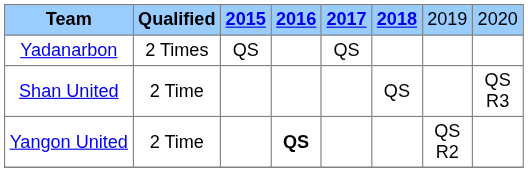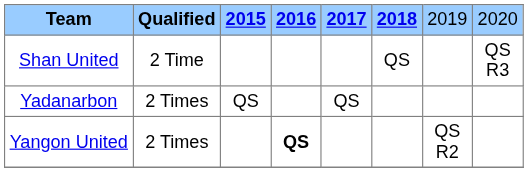 <table border="1" cellpadding="4" cellspacing="0" style="text-align:center; border-collapse:collapse;">
 <tr style="background:#99CCFF;">
 <th>Team</th>
 <th>Qualified</th>
 <th><a href='#'>2015</a></th>
 <th><a href='#'>2016</a></th>
 <th><a href='#'>2017</a></th>
 <th><a href='#'>2018</a></th>
 <td>2019</td>
 <td>2020</td>
-</tr>
-<tr>
-<td><a href='#'>Yadanarbon</a></td>
-<td>2 Times</td>
-<td>QS</td>
-<td></td>
-<td>QS</td>
-<td></td>
-<td></td>
-<td></td>
 </tr>
 <tr style="">
 <td><a href='#'>Shan United</a></td>
 <td>2 Time</td>
 <td></td>
 <td></td>
 <td></td>
 <td>QS</td>
 <td></td>
 <td>QS<br>R3</td>
 </tr>
 <tr>
+<td><a href='#'>Yadanarbon</a></td>
+<td>2 Times</td>
+<td>QS</td>
+<td></td>
+<td>QS</td>
+<td></td>
+<td></td>
+<td></td>
+</tr>
+<tr>
 <td><a href='#'>Yangon United</a></td>
-<td>2 Time</td>
+<td>2 Times</td>
 <td></td>
 <td><strong>QS</strong></td>
 <td></td>
 <td></td>
 <td>QS<br>R2</td>
 <td></td>
 </tr>
 <tr>
 </tr>
 </table>
